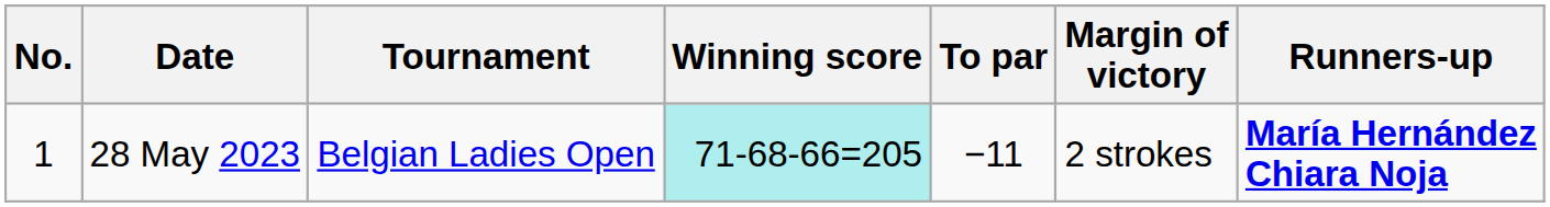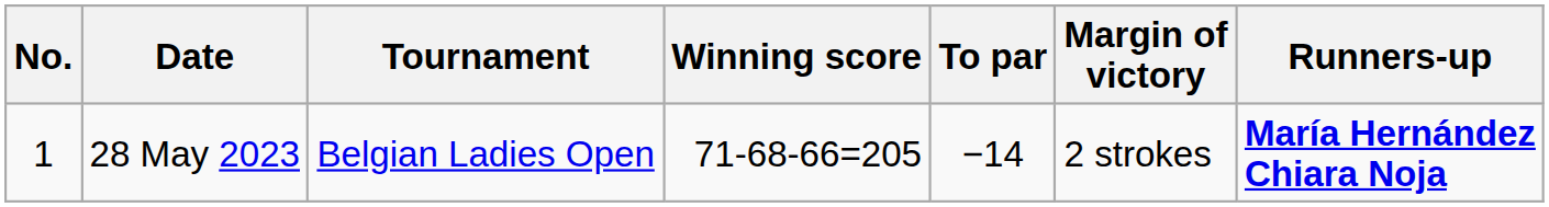 <table class="wikitable " style="font-size:95%;">
 <tr>
 <th>No.</th>
 <th>Date</th>
 <th>Tournament</th>
 <th>Winning score</th>
 <th>To par</th>
 <th>Margin of<br>victory</th>
 <th>Runners-up</th>
 </tr>
 <tr>
 <td align=center>1</td>
 <td align=right>28 May <a href='#'>2023</a></td>
 <td><a href='#'>Belgian Ladies Open</a></td>
-<td align=right style="background: paleturquoise;">71-68-66=205</td>
-<td align=center>−11</td>
+<td align=right>71-68-66=205</td>
+<td align=center>−14</td>
 <td>2 strokes</td>
 <td><strong> <a href='#'>María Hernández</a><br> <a href='#'>Chiara Noja</a></strong></td>
 </tr>
 </table>
